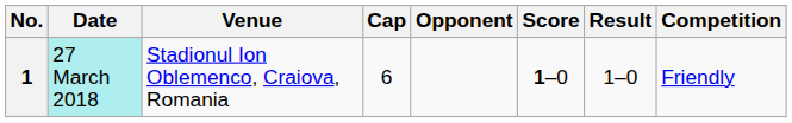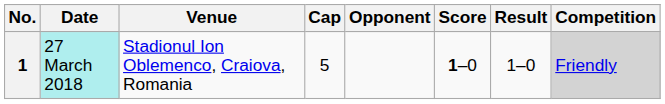 <table class="wikitable sortable plainrowheaders">
 <tr>
 <th scope=col>No.</th>
 <th scope=col data-sort-type=date>Date</th>
 <th scope=col>Venue</th>
 <th scope=col>Cap</th>
 <th scope=col>Opponent</th>
 <th scope=col>Score</th>
 <th scope=col>Result</th>
 <th scope=col>Competition</th>
 </tr>
 <tr>
 <th scope=row>1</th>
 <td style="background: paleturquoise;">27 March 2018</td>
 <td><a href='#'>Stadionul Ion Oblemenco</a>, <a href='#'>Craiova</a>, Romania</td>
-<td align=center>6</td>
+<td align=center>5</td>
 <td></td>
 <td align=center><strong>1</strong>–0</td>
 <td align=center>1–0</td>
-<td><a href='#'>Friendly</a></td>
+<td style="background: lightgrey;"><a href='#'>Friendly</a></td>
 </tr>
 </table>
